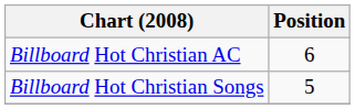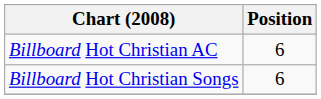 <table class="wikitable">
 <tr>
 <th>Chart (2008)</th>
 <th>Position</th>
 </tr>
 <tr>
 <td><em><a href='#'>Billboard</a></em> <a href='#'>Hot Christian AC</a></td>
 <td align="center">6</td>
 </tr>
 <tr>
 <td><em><a href='#'>Billboard</a></em> <a href='#'>Hot Christian Songs</a></td>
-<td align="center">5</td>
+<td align="center">6</td>
 </tr>
 <tr>
 </tr>
 </table>
